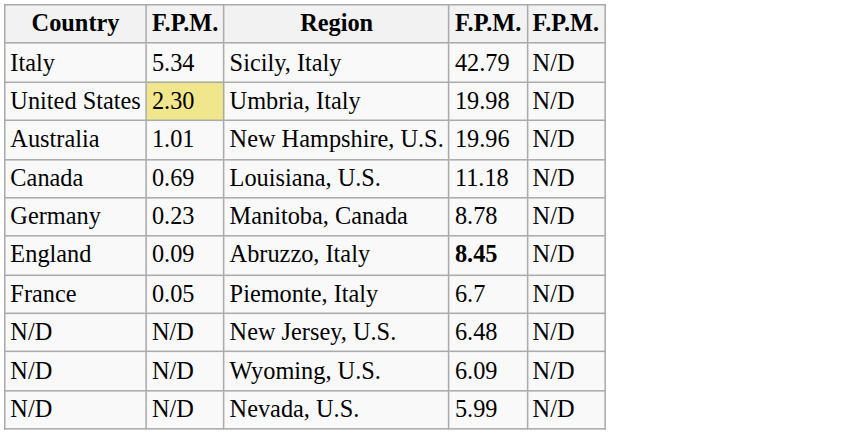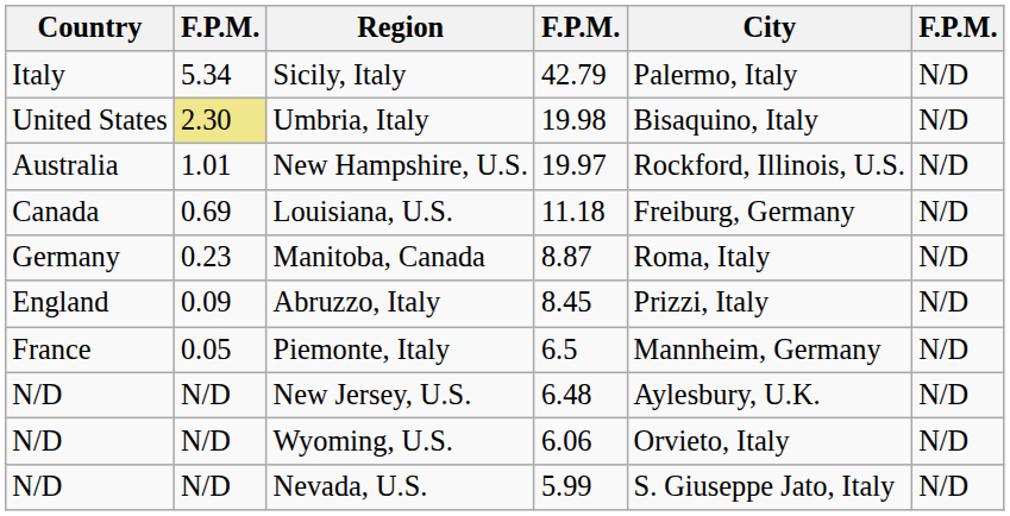 <table class="wikitable">
 <tr>
 <th>Country</th>
 <th>F.P.M.</th>
 <th>Region</th>
 <th>F.P.M.</th>
+<th>City</th>
 <th>F.P.M.</th>
 </tr>
 <tr>
 <td>Italy</td>
 <td>5.34</td>
 <td>Sicily, Italy</td>
 <td>42.79</td>
+<td>Palermo, Italy</td>
 <td>N/D</td>
 </tr>
 <tr>
 <td>United States</td>
 <td style="background: khaki;">2.30</td>
 <td>Umbria, Italy</td>
 <td>19.98</td>
+<td>Bisaquino, Italy</td>
 <td>N/D</td>
 </tr>
 <tr>
 <td>Australia</td>
 <td>1.01</td>
 <td>New Hampshire, U.S.</td>
-<td>19.96</td>
+<td>19.97</td>
+<td>Rockford, Illinois, U.S.</td>
 <td>N/D</td>
 </tr>
 <tr>
 <td>Canada</td>
 <td>0.69</td>
 <td>Louisiana, U.S.</td>
 <td>11.18</td>
+<td>Freiburg, Germany</td>
 <td>N/D</td>
 </tr>
 <tr>
 <td>Germany</td>
 <td>0.23</td>
 <td>Manitoba, Canada</td>
-<td>8.78</td>
+<td>8.87</td>
+<td>Roma, Italy</td>
 <td>N/D</td>
 </tr>
 <tr>
 <td>England</td>
 <td>0.09</td>
 <td>Abruzzo, Italy</td>
-<td><strong>8.45</strong></td>
+<td>8.45</td>
+<td>Prizzi, Italy</td>
 <td>N/D</td>
 </tr>
 <tr>
 <td>France</td>
 <td>0.05</td>
 <td>Piemonte, Italy</td>
-<td>6.7</td>
+<td>6.5</td>
+<td>Mannheim, Germany</td>
 <td>N/D</td>
 </tr>
 <tr>
 <td>N/D</td>
 <td>N/D</td>
 <td>New Jersey, U.S.</td>
 <td>6.48</td>
+<td>Aylesbury, U.K.</td>
 <td>N/D</td>
 </tr>
 <tr>
 <td>N/D</td>
 <td>N/D</td>
 <td>Wyoming, U.S.</td>
-<td>6.09</td>
+<td>6.06</td>
+<td>Orvieto, Italy</td>
 <td>N/D</td>
 </tr>
 <tr>
 <td>N/D</td>
 <td>N/D</td>
 <td>Nevada, U.S.</td>
 <td>5.99</td>
+<td>S. Giuseppe Jato, Italy</td>
 <td>N/D</td>
 </tr>
 </table>
